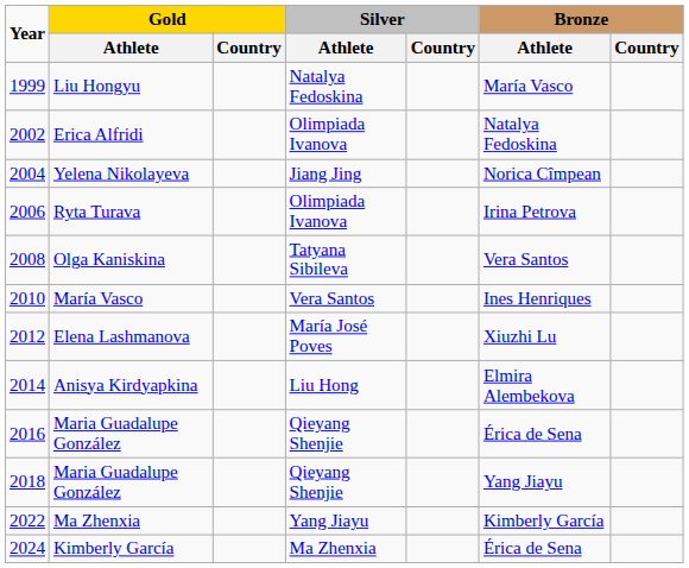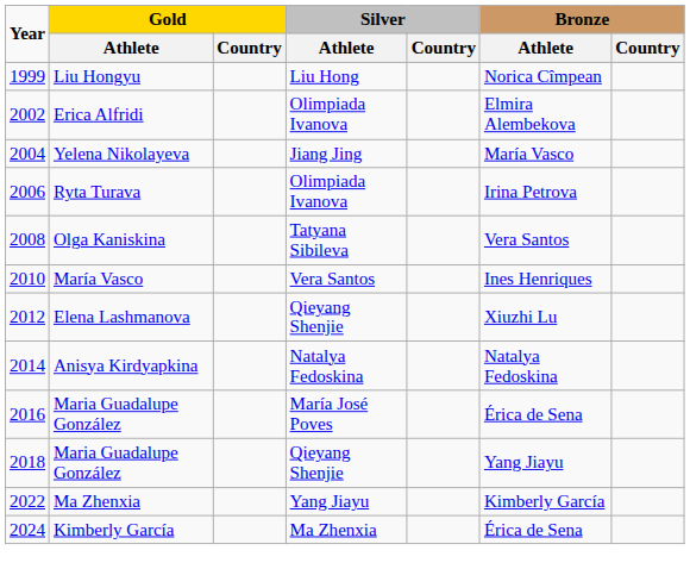 <table class="wikitable" width= style="font-size:100%; text-align:center">
 <tr>
 <td rowspan=2><strong>Year </strong></td>
 <td align=center bgcolor=gold colspan=2><strong>Gold</strong></td>
 <td align=center bgcolor=silver colspan=2><strong>Silver</strong></td>
 <td align=center bgcolor=cc9966 colspan=2><strong>Bronze</strong></td>
 </tr>
 <tr>
 <th>Athlete</th>
 <th>Country</th>
 <th>Athlete</th>
 <th>Country</th>
 <th>Athlete</th>
 <th>Country</th>
 </tr>
 <tr>
 <td><a href='#'>1999</a></td>
 <td><a href='#'>Liu Hongyu</a></td>
 <td></td>
-<td><a href='#'>Natalya Fedoskina</a></td>
+<td><a href='#'>Liu Hong</a></td>
 <td></td>
-<td><a href='#'>María Vasco</a></td>
+<td><a href='#'>Norica Cîmpean</a></td>
 <td></td>
 </tr>
 <tr>
 <td><a href='#'>2002</a></td>
 <td><a href='#'>Erica Alfridi</a></td>
 <td></td>
 <td><a href='#'>Olimpiada Ivanova</a></td>
 <td></td>
-<td><a href='#'>Natalya Fedoskina</a></td>
+<td><a href='#'>Elmira Alembekova</a></td>
 <td></td>
 </tr>
 <tr>
 <td><a href='#'>2004</a></td>
 <td><a href='#'>Yelena Nikolayeva</a></td>
 <td></td>
 <td><a href='#'>Jiang Jing</a></td>
 <td></td>
-<td><a href='#'>Norica Cîmpean</a></td>
+<td><a href='#'>María Vasco</a></td>
 <td></td>
 </tr>
 <tr>
 <td><a href='#'>2006</a></td>
 <td><a href='#'>Ryta Turava</a></td>
 <td></td>
 <td><a href='#'>Olimpiada Ivanova</a></td>
 <td></td>
 <td><a href='#'>Irina Petrova</a></td>
 <td></td>
 </tr>
 <tr>
 <td><a href='#'>2008</a></td>
 <td><a href='#'>Olga Kaniskina</a></td>
 <td></td>
 <td><a href='#'>Tatyana Sibileva</a></td>
 <td></td>
 <td><a href='#'>Vera Santos</a></td>
 <td></td>
 </tr>
 <tr>
 <td><a href='#'>2010</a></td>
 <td><a href='#'>María Vasco</a></td>
 <td></td>
 <td><a href='#'>Vera Santos</a></td>
 <td></td>
 <td><a href='#'>Ines Henriques</a></td>
 <td></td>
 </tr>
 <tr>
 <td><a href='#'>2012</a> </td>
 <td><a href='#'>Elena Lashmanova</a></td>
 <td></td>
-<td><a href='#'>María José Poves</a></td>
+<td><a href='#'>Qieyang Shenjie</a></td>
 <td></td>
 <td><a href='#'>Xiuzhi Lu</a></td>
 <td></td>
 </tr>
 <tr>
 <td><a href='#'>2014</a></td>
 <td><a href='#'>Anisya Kirdyapkina</a></td>
 <td></td>
-<td><a href='#'>Liu Hong</a></td>
+<td><a href='#'>Natalya Fedoskina</a></td>
 <td></td>
-<td><a href='#'>Elmira Alembekova</a></td>
+<td><a href='#'>Natalya Fedoskina</a></td>
 <td></td>
 </tr>
 <tr>
 <td><a href='#'>2016</a></td>
 <td><a href='#'>Maria Guadalupe González</a></td>
 <td></td>
-<td><a href='#'>Qieyang Shenjie</a></td>
+<td><a href='#'>María José Poves</a></td>
 <td></td>
 <td><a href='#'>Érica de Sena</a></td>
 <td></td>
 </tr>
 <tr>
 <td><a href='#'>2018</a></td>
 <td><a href='#'>Maria Guadalupe González</a></td>
 <td></td>
 <td><a href='#'>Qieyang Shenjie</a></td>
 <td></td>
 <td><a href='#'>Yang Jiayu</a></td>
 <td></td>
 </tr>
 <tr>
 <td><a href='#'>2022</a></td>
 <td><a href='#'>Ma Zhenxia</a></td>
 <td></td>
 <td><a href='#'>Yang Jiayu</a></td>
 <td></td>
 <td><a href='#'>Kimberly García</a></td>
 <td></td>
 </tr>
 <tr>
 <td><a href='#'>2024</a></td>
 <td><a href='#'>Kimberly García</a></td>
 <td></td>
 <td><a href='#'>Ma Zhenxia</a></td>
 <td></td>
 <td><a href='#'>Érica de Sena</a></td>
 <td></td>
 </tr>
 </table>
